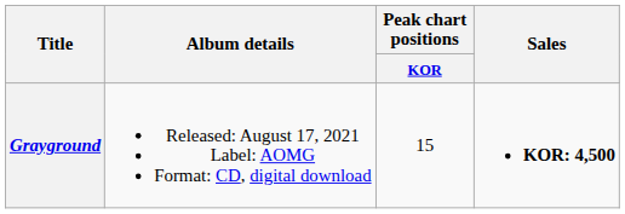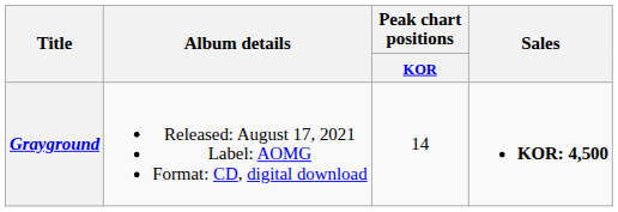 <table class="wikitable plainrowheaders" style="text-align:center;">
 <tr>
 <th scope="col" rowspan="2">Title</th>
 <th scope="col" rowspan="2">Album details</th>
 <th scope="col" colspan="1" style="width:5em;">Peak chart positions</th>
 <th scope="col" rowspan="2">Sales</th>
 </tr>
 <tr>
 <th><small><a href='#'>KOR</a></small><br></th>
 </tr>
 <tr>
 <th scope="row"><em><a href='#'>Grayground</a></em></th>
 <td><br><ul><li>Released: August 17, 2021</li><li>Label: <a href='#'>AOMG</a></li><li>Format: <a href='#'>CD</a>, <a href='#'>digital download</a></li></ul></td>
-<td>15</td>
+<td>14</td>
 <td><strong><br><ul><li>KOR: 4,500</li></ul></strong></td>
 </tr>
 </table>
